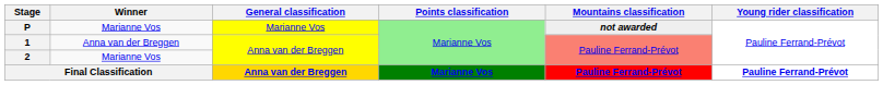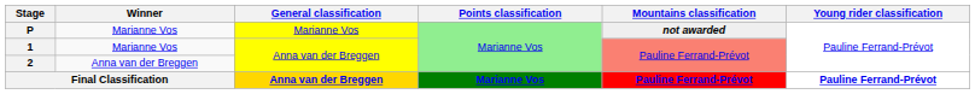 <table class="wikitable" style="text-align: center; font-size:86%;">
 <tr style="background-color: #efefef;">
 <th width="1%">Stage</th>
 <th width="7%">Winner</th>
 <th width="7%"><a href='#'>General classification</a><br></th>
 <th width="7%"><a href='#'>Points classification</a><br></th>
 <th width="7%"><a href='#'>Mountains classification</a><br></th>
 <th width="7%"><a href='#'>Young rider classification</a><br></th>
 </tr>
 <tr>
 <th>P</th>
 <td><a href='#'>Marianne Vos</a></td>
 <td style="background:yellow;"><a href='#'>Marianne Vos</a></td>
 <td style="background:lightgreen;" rowspan=3><a href='#'>Marianne Vos</a></td>
 <td style="background:#EFEFEF;"><strong><em>not awarded</em></strong></td>
 <td style="background:white;" rowspan=3><a href='#'>Pauline Ferrand-Prévot</a></td>
 </tr>
 <tr>
 <th>1</th>
-<td><a href='#'>Anna van der Breggen</a></td>
+<td><a href='#'>Marianne Vos</a></td>
 <td style="background:yellow;" rowspan=2><a href='#'>Anna van der Breggen</a></td>
 <td style="background:salmon;" rowspan=2><a href='#'>Pauline Ferrand-Prévot</a></td>
 </tr>
 <tr>
 <th>2</th>
-<td><a href='#'>Marianne Vos</a></td>
+<td><a href='#'>Anna van der Breggen</a></td>
 </tr>
 <tr>
 <th colspan=2><strong>Final Classification</strong></th>
 <th style="background:gold;"><a href='#'>Anna van der Breggen</a></th>
 <th style="background:green;"><a href='#'>Marianne Vos</a></th>
 <th style="background:red;"><a href='#'>Pauline Ferrand-Prévot</a></th>
 <th style="background:white;"><a href='#'>Pauline Ferrand-Prévot</a></th>
 </tr>
 </table>
